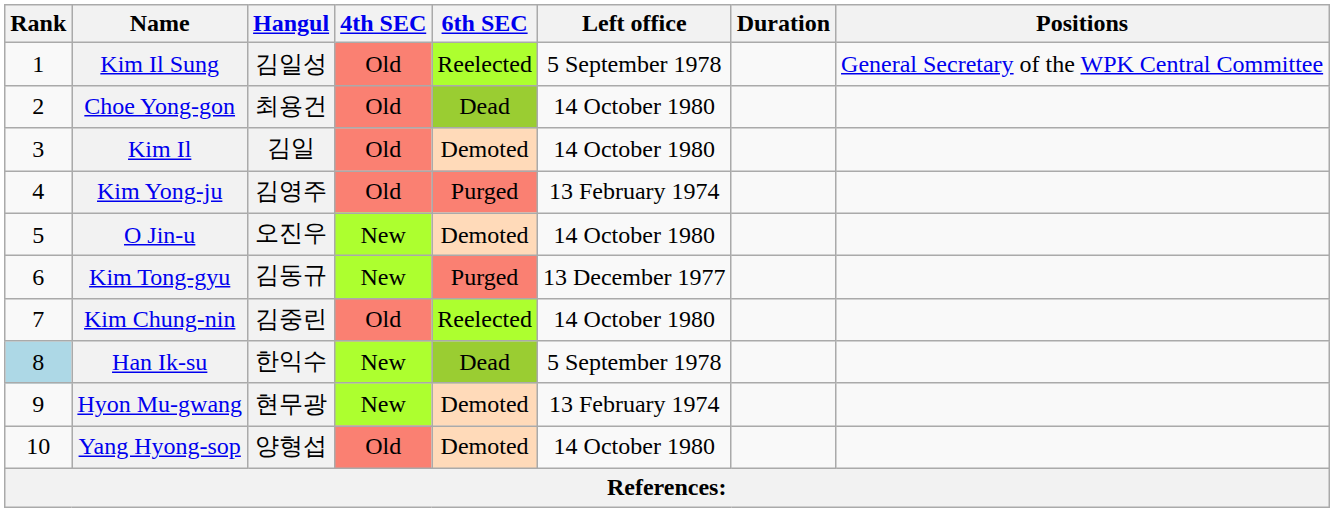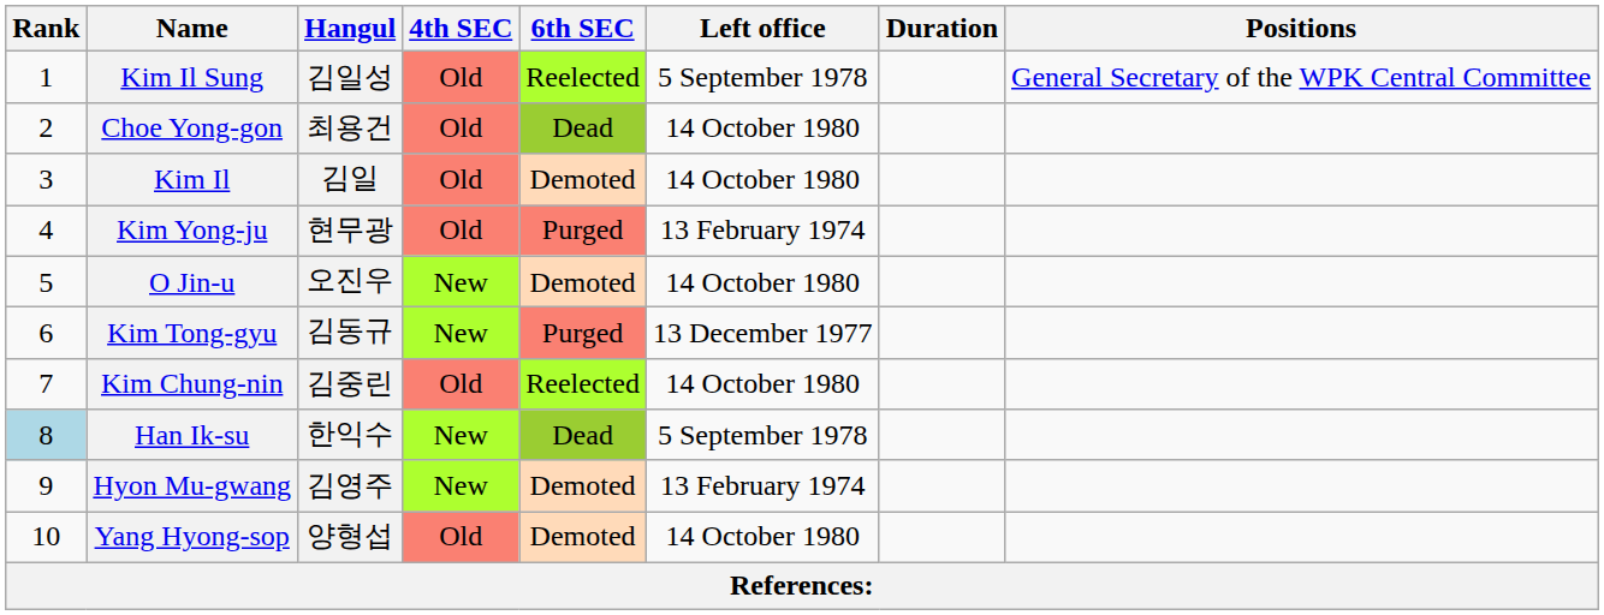 <table class="wikitable sortable">
 <tr>
 <th>Rank</th>
 <th>Name</th>
 <th><a href='#'>Hangul</a></th>
 <th><a href='#'>4th SEC</a></th>
 <th><a href='#'>6th SEC</a></th>
 <th>Left office</th>
 <th>Duration</th>
 <th>Positions</th>
 </tr>
 <tr>
 <td align="center">1</td>
 <th align="center" scope="row" style="font-weight:normal;"><a href='#'>Kim Il Sung</a></th>
 <th align="center" scope="row" style="font-weight:normal;">김일성</th>
 <td style="background: Salmon" align="center">Old</td>
 <td align="center" style="background: GreenYellow">Reelected</td>
 <td align="center">5 September 1978</td>
 <td align="center"></td>
 <td><a href='#'>General Secretary</a> of the <a href='#'>WPK Central Committee</a></td>
 </tr>
 <tr>
 <td align="center">2</td>
 <th align="center" scope="row" style="font-weight:normal;"><a href='#'>Choe Yong-gon</a></th>
 <th align="center" scope="row" style="font-weight:normal;">최용건</th>
 <td style="background: Salmon" align="center">Old</td>
 <td data-sort-value="1" align="center" style="background: YellowGreen">Dead</td>
 <td align="center">14 October 1980</td>
 <td align="center"></td>
 <td></td>
 </tr>
 <tr>
 <td align="center">3</td>
 <th align="center" scope="row" style="font-weight:normal;"><a href='#'>Kim Il</a></th>
 <th align="center" scope="row" style="font-weight:normal;">김일</th>
 <td style="background: Salmon" align="center">Old</td>
 <td style="background: PeachPuff" align="center">Demoted</td>
 <td align="center">14 October 1980</td>
 <td align="center"></td>
 <td></td>
 </tr>
 <tr>
 <td align="center">4</td>
 <th align="center" scope="row" style="font-weight:normal;"><a href='#'>Kim Yong-ju</a></th>
-<th align="center" scope="row" style="font-weight:normal;">김영주</th>
+<th align="center" scope="row" style="font-weight:normal;">현무광</th>
 <td style="background: Salmon" align="center">Old</td>
 <td style="background: Salmon" align="center">Purged</td>
 <td align="center">13 February 1974</td>
 <td align="center"></td>
 <td></td>
 </tr>
 <tr>
 <td align="center">5</td>
 <th align="center" scope="row" style="font-weight:normal;"><a href='#'>O Jin-u</a></th>
 <th align="center" scope="row" style="font-weight:normal;">오진우</th>
 <td align="center" style="background: GreenYellow">New</td>
 <td style="background: PeachPuff" align="center">Demoted</td>
 <td align="center">14 October 1980</td>
 <td align="center"></td>
 <td></td>
 </tr>
 <tr>
 <td align="center">6</td>
 <th align="center" scope="row" style="font-weight:normal;"><a href='#'>Kim Tong-gyu</a></th>
 <th align="center" scope="row" style="font-weight:normal;">김동규</th>
 <td align="center" style="background: GreenYellow">New</td>
 <td style="background: Salmon" align="center">Purged</td>
 <td align="center">13 December 1977</td>
 <td align="center"></td>
 <td></td>
 </tr>
 <tr>
 <td align="center">7</td>
 <th align="center" scope="row" style="font-weight:normal;"><a href='#'>Kim Chung-nin</a></th>
 <th align="center" scope="row" style="font-weight:normal;">김중린</th>
 <td style="background: Salmon" align="center">Old</td>
 <td align="center" style="background: GreenYellow">Reelected</td>
 <td align="center">14 October 1980</td>
 <td align="center"></td>
 <td></td>
 </tr>
 <tr>
 <td align="center" style="background: lightblue;">8</td>
 <th align="center" scope="row" style="font-weight:normal;"><a href='#'>Han Ik-su</a></th>
 <th align="center" scope="row" style="font-weight:normal;">한익수</th>
 <td align="center" style="background: GreenYellow">New</td>
 <td data-sort-value="1" align="center" style="background: YellowGreen">Dead</td>
 <td align="center">5 September 1978</td>
 <td align="center"></td>
 <td></td>
 </tr>
 <tr>
 <td align="center">9</td>
 <th align="center" scope="row" style="font-weight:normal;"><a href='#'>Hyon Mu-gwang</a></th>
-<th align="center" scope="row" style="font-weight:normal;">현무광</th>
+<th align="center" scope="row" style="font-weight:normal;">김영주</th>
 <td align="center" style="background: GreenYellow">New</td>
 <td style="background: PeachPuff" align="center">Demoted</td>
 <td align="center">13 February 1974</td>
 <td align="center"></td>
 <td></td>
 </tr>
 <tr>
 <td align="center">10</td>
 <th align="center" scope="row" style="font-weight:normal;"><a href='#'>Yang Hyong-sop</a></th>
 <th align="center" scope="row" style="font-weight:normal;">양형섭</th>
 <td style="background: Salmon" align="center">Old</td>
 <td style="background: PeachPuff" align="center">Demoted</td>
 <td align="center">14 October 1980</td>
 <td align="center"></td>
 <td></td>
 </tr>
 <tr>
 <th colspan="9" unsortable><strong>References:</strong><br></th>
 </tr>
 </table>
